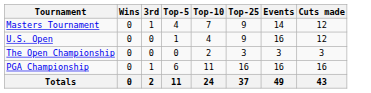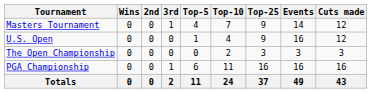 <table class=wikitable style=text-align:center>
 <tr>
 <th>Tournament</th>
 <th>Wins</th>
+<th>2nd</th>
 <th>3rd</th>
 <th>Top-5</th>
 <th>Top-10</th>
 <th>Top-25</th>
 <th>Events</th>
 <th>Cuts made</th>
 </tr>
 <tr>
 <td align=left><a href='#'>Masters Tournament</a></td>
 <td>0</td>
+<td>0</td>
 <td>1</td>
 <td>4</td>
 <td>7</td>
 <td>9</td>
 <td>14</td>
 <td>12</td>
 </tr>
 <tr>
 <td align=left><a href='#'>U.S. Open</a></td>
+<td>0</td>
 <td>0</td>
 <td>0</td>
 <td>1</td>
 <td>4</td>
 <td>9</td>
 <td>16</td>
 <td>12</td>
 </tr>
 <tr>
 <td align=left><a href='#'>The Open Championship</a></td>
 <td>0</td>
 <td>0</td>
 <td>0</td>
+<td>0</td>
 <td>2</td>
 <td>3</td>
 <td>3</td>
 <td>3</td>
 </tr>
 <tr>
 <td align=left><a href='#'>PGA Championship</a></td>
+<td>0</td>
 <td>0</td>
 <td>1</td>
 <td>6</td>
 <td>11</td>
 <td>16</td>
 <td>16</td>
 <td>16</td>
 </tr>
 <tr>
 <th>Totals</th>
 <th>0</th>
+<th>0</th>
 <th>2</th>
 <th>11</th>
 <th>24</th>
 <th>37</th>
 <th>49</th>
 <th>43</th>
 </tr>
 </table>
